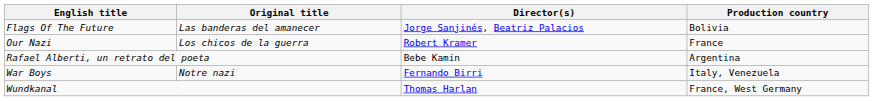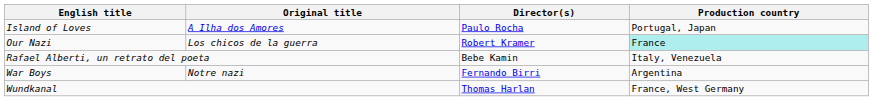 <table class="wikitable" width="95%">
 <tr>
 <th>English title</th>
 <th>Original title</th>
 <th>Director(s)</th>
 <th>Production country</th>
 </tr>
 <tr>
-<td><em>Flags Of The Future</em></td>
-<td><em> Las banderas del amanecer</em></td>
-<td><a href='#'>Jorge Sanjinés</a>, <a href='#'>Beatriz Palacios</a></td>
-<td>Bolivia</td>
+<td><em>Island of Loves</em></td>
+<td><em><a href='#'>A Ilha dos Amores</a></em></td>
+<td><a href='#'>Paulo Rocha</a></td>
+<td>Portugal, Japan</td>
 </tr>
 <tr>
 <td><em>Our Nazi</em></td>
 <td><em>Los chicos de la guerra</em></td>
 <td><a href='#'>Robert Kramer</a></td>
-<td>France</td>
+<td style="background: paleturquoise;">France</td>
 </tr>
 <tr>
 <td colspan=2><em>Rafael Alberti, un retrato del poeta</em></td>
 <td>Bebe Kamin</td>
-<td>Argentina</td>
+<td>Italy, Venezuela</td>
 </tr>
 <tr>
 <td><em>War Boys</em></td>
 <td><em>Notre nazi</em></td>
 <td><a href='#'>Fernando Birri</a></td>
-<td>Italy, Venezuela</td>
+<td>Argentina</td>
 </tr>
 <tr>
 <td colspan=2><em>Wundkanal</em></td>
 <td><a href='#'>Thomas Harlan</a></td>
 <td>France, West Germany</td>
 </tr>
 </table>
